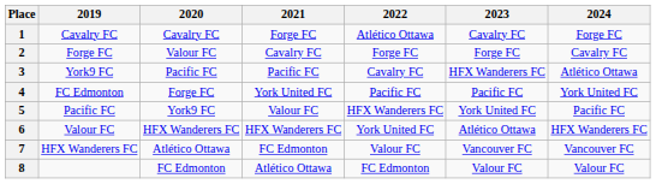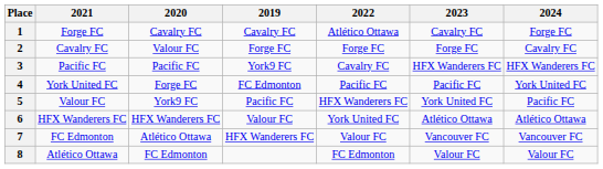 <table class="wikitable" style="text-align:center">
 <tr>
 <th>Place</th>
+<th>2021</th>
+<th>2020</th>
 <th>2019</th>
-<th>2020</th>
-<th>2021</th>
 <th>2022</th>
 <th>2023</th>
 <th>2024</th>
 </tr>
 <tr>
 <th>1</th>
+<td><a href='#'>Forge FC</a></td>
 <td><a href='#'>Cavalry FC</a></td>
 <td><a href='#'>Cavalry FC</a></td>
-<td><a href='#'>Forge FC</a></td>
 <td><a href='#'>Atlético Ottawa</a></td>
 <td><a href='#'>Cavalry FC</a></td>
 <td><a href='#'>Forge FC</a></td>
 </tr>
 <tr>
 <th>2</th>
+<td><a href='#'>Cavalry FC</a></td>
+<td><a href='#'>Valour FC</a></td>
 <td><a href='#'>Forge FC</a></td>
-<td><a href='#'>Valour FC</a></td>
-<td><a href='#'>Cavalry FC</a></td>
 <td><a href='#'>Forge FC</a></td>
 <td><a href='#'>Forge FC</a></td>
 <td><a href='#'>Cavalry FC</a></td>
 </tr>
 <tr>
 <th>3</th>
-<td><a href='#'>York9 FC</a></td>
 <td><a href='#'>Pacific FC</a></td>
 <td><a href='#'>Pacific FC</a></td>
+<td><a href='#'>York9 FC</a></td>
 <td><a href='#'>Cavalry FC</a></td>
 <td><a href='#'>HFX Wanderers FC</a></td>
-<td><a href='#'>Atlético Ottawa</a></td>
+<td><a href='#'>HFX Wanderers FC</a></td>
 </tr>
 <tr>
 <th>4</th>
+<td><a href='#'>York United FC</a></td>
+<td><a href='#'>Forge FC</a></td>
 <td><a href='#'>FC Edmonton</a></td>
-<td><a href='#'>Forge FC</a></td>
-<td><a href='#'>York United FC</a></td>
 <td><a href='#'>Pacific FC</a></td>
 <td><a href='#'>Pacific FC</a></td>
 <td><a href='#'>York United FC</a></td>
 </tr>
 <tr>
 <th>5</th>
+<td><a href='#'>Valour FC</a></td>
+<td><a href='#'>York9 FC</a></td>
 <td><a href='#'>Pacific FC</a></td>
-<td><a href='#'>York9 FC</a></td>
-<td><a href='#'>Valour FC</a></td>
 <td><a href='#'>HFX Wanderers FC</a></td>
 <td><a href='#'>York United FC</a></td>
 <td><a href='#'>Pacific FC</a></td>
 </tr>
 <tr>
 <th>6</th>
-<td><a href='#'>Valour FC</a></td>
 <td><a href='#'>HFX Wanderers FC</a></td>
 <td><a href='#'>HFX Wanderers FC</a></td>
+<td><a href='#'>Valour FC</a></td>
 <td><a href='#'>York United FC</a></td>
 <td><a href='#'>Atlético Ottawa</a></td>
-<td><a href='#'>HFX Wanderers FC</a></td>
+<td><a href='#'>Atlético Ottawa</a></td>
 </tr>
 <tr>
 <th>7</th>
+<td><a href='#'>FC Edmonton</a></td>
+<td><a href='#'>Atlético Ottawa</a></td>
 <td><a href='#'>HFX Wanderers FC</a></td>
-<td><a href='#'>Atlético Ottawa</a></td>
-<td><a href='#'>FC Edmonton</a></td>
 <td><a href='#'>Valour FC</a></td>
 <td><a href='#'>Vancouver FC</a></td>
 <td><a href='#'>Vancouver FC</a></td>
 </tr>
 <tr>
 <th>8</th>
+<td><a href='#'>Atlético Ottawa</a></td>
+<td><a href='#'>FC Edmonton</a></td>
 <td></td>
-<td><a href='#'>FC Edmonton</a></td>
-<td><a href='#'>Atlético Ottawa</a></td>
 <td><a href='#'>FC Edmonton</a></td>
 <td><a href='#'>Valour FC</a></td>
 <td><a href='#'>Valour FC</a></td>
 </tr>
 </table>
